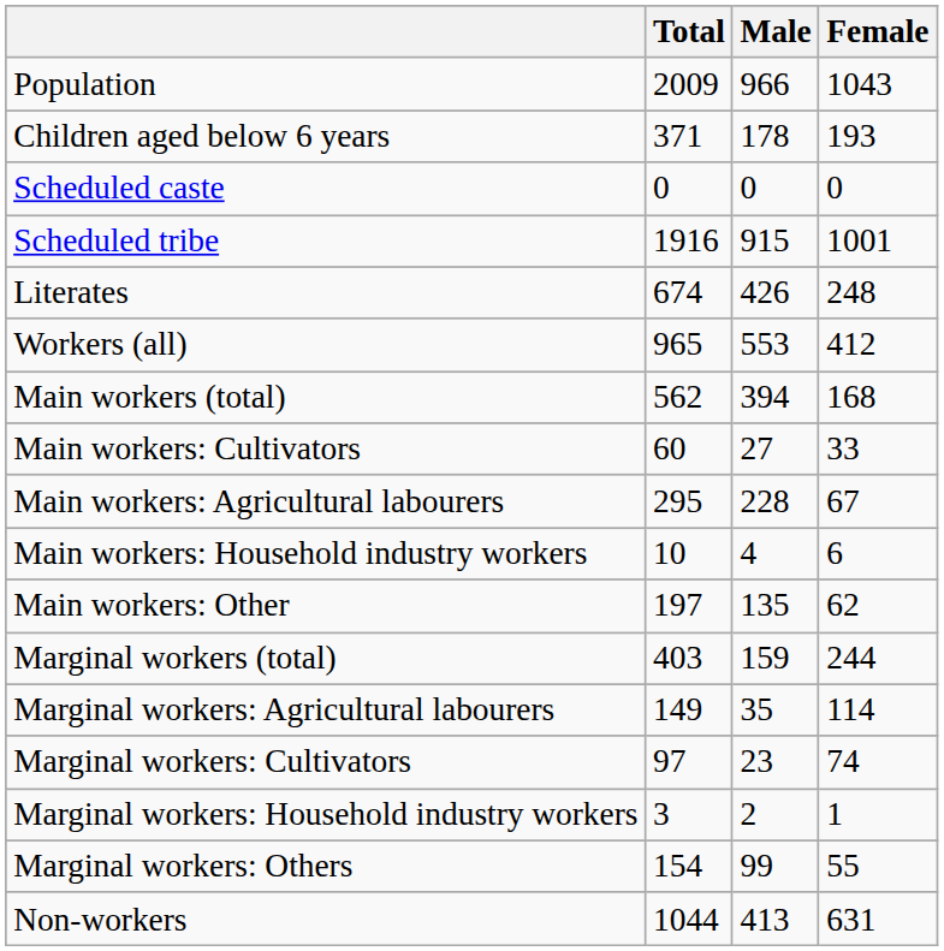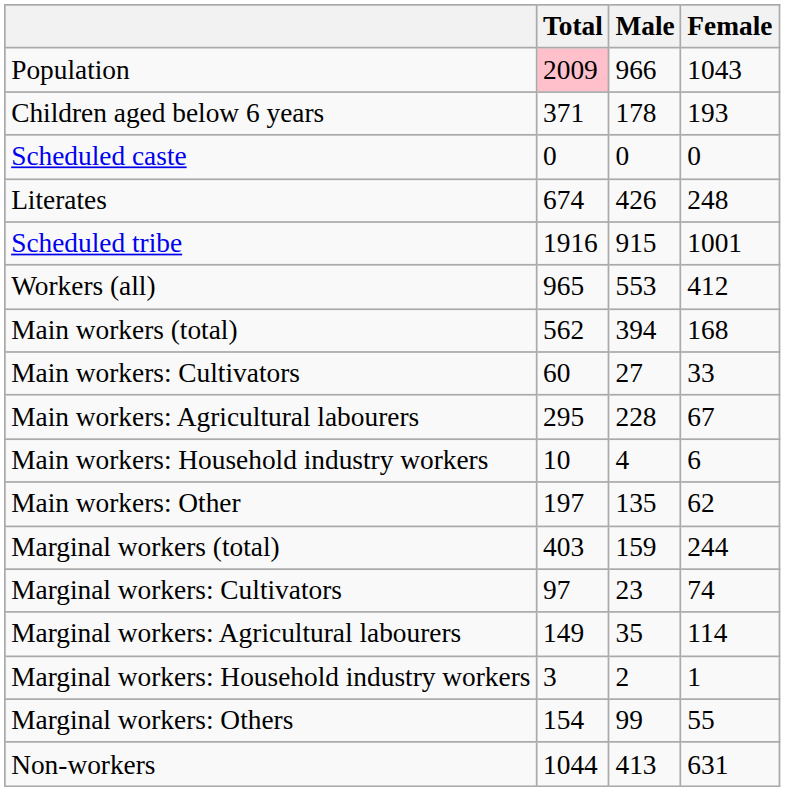 <table class="wikitable sortable">
 <tr>
 <th></th>
 <th>Total</th>
 <th>Male</th>
 <th>Female</th>
 </tr>
 <tr>
 <td>Population</td>
-<td>2009</td>
+<td style="background: pink;">2009</td>
 <td>966</td>
 <td>1043</td>
 </tr>
 <tr>
 <td>Children aged below 6 years</td>
 <td>371</td>
 <td>178</td>
 <td>193</td>
 </tr>
 <tr>
 <td><a href='#'>Scheduled caste</a></td>
 <td>0</td>
 <td>0</td>
 <td>0</td>
 </tr>
 <tr>
+<td>Literates</td>
+<td>674</td>
+<td>426</td>
+<td>248</td>
+</tr>
+<tr>
 <td><a href='#'>Scheduled tribe</a></td>
 <td>1916</td>
 <td>915</td>
 <td>1001</td>
-</tr>
-<tr>
-<td>Literates</td>
-<td>674</td>
-<td>426</td>
-<td>248</td>
 </tr>
 <tr>
 <td>Workers (all)</td>
 <td>965</td>
 <td>553</td>
 <td>412</td>
 </tr>
 <tr>
 <td>Main workers (total)</td>
 <td>562</td>
 <td>394</td>
 <td>168</td>
 </tr>
 <tr>
 <td>Main workers: Cultivators</td>
 <td>60</td>
 <td>27</td>
 <td>33</td>
 </tr>
 <tr>
 <td>Main workers: Agricultural labourers</td>
 <td>295</td>
 <td>228</td>
 <td>67</td>
 </tr>
 <tr>
 <td>Main workers: Household industry workers</td>
 <td>10</td>
 <td>4</td>
 <td>6</td>
 </tr>
 <tr>
 <td>Main workers: Other</td>
 <td>197</td>
 <td>135</td>
 <td>62</td>
 </tr>
 <tr>
 <td>Marginal workers (total)</td>
 <td>403</td>
 <td>159</td>
 <td>244</td>
 </tr>
 <tr>
+<td>Marginal workers: Cultivators</td>
+<td>97</td>
+<td>23</td>
+<td>74</td>
+</tr>
+<tr>
 <td>Marginal workers: Agricultural labourers</td>
 <td>149</td>
 <td>35</td>
 <td>114</td>
-</tr>
-<tr>
-<td>Marginal workers: Cultivators</td>
-<td>97</td>
-<td>23</td>
-<td>74</td>
 </tr>
 <tr>
 <td>Marginal workers: Household industry workers</td>
 <td>3</td>
 <td>2</td>
 <td>1</td>
 </tr>
 <tr>
 <td>Marginal workers: Others</td>
 <td>154</td>
 <td>99</td>
 <td>55</td>
 </tr>
 <tr>
 <td>Non-workers</td>
 <td>1044</td>
 <td>413</td>
 <td>631</td>
 </tr>
 </table>
